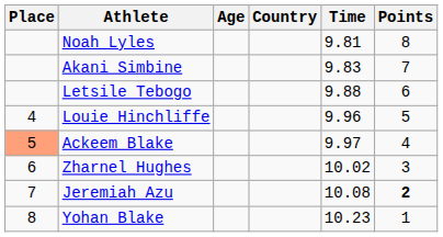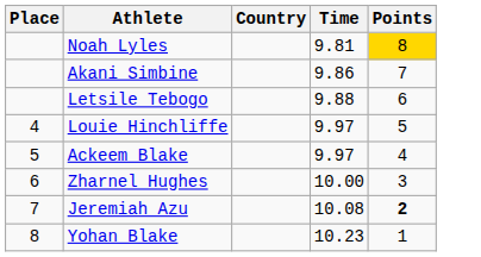 <table class="wikitable mw-datatable sortable">
 <tr>
 <th>Place</th>
 <th>Athlete</th>
-<th>Age</th>
 <th>Country</th>
 <th>Time</th>
 <th>Points</th>
 </tr>
 <tr>
 <td align=center></td>
 <td><a href='#'>Noah Lyles</a></td>
 <td></td>
-<td></td>
 <td>9.81</td>
-<td align=center>8</td>
+<td align=center style="background: gold;">8</td>
 </tr>
 <tr>
 <td align=center></td>
 <td><a href='#'>Akani Simbine</a></td>
 <td></td>
-<td></td>
-<td>9.83</td>
+<td>9.86</td>
 <td align=center>7</td>
 </tr>
 <tr>
 <td align=center></td>
 <td><a href='#'>Letsile Tebogo</a></td>
-<td></td>
 <td></td>
 <td>9.88</td>
 <td align=center>6</td>
 </tr>
 <tr>
 <td align=center>4</td>
 <td><a href='#'>Louie Hinchliffe</a></td>
 <td></td>
-<td></td>
-<td>9.96</td>
+<td>9.97</td>
 <td align=center>5</td>
 </tr>
 <tr>
-<td align=center style="background: lightsalmon;">5</td>
+<td align=center>5</td>
 <td><a href='#'>Ackeem Blake</a></td>
-<td></td>
 <td></td>
 <td>9.97</td>
 <td align=center>4</td>
 </tr>
 <tr>
 <td align=center>6</td>
 <td><a href='#'>Zharnel Hughes</a></td>
 <td></td>
-<td></td>
-<td>10.02</td>
+<td>10.00</td>
 <td align=center>3</td>
 </tr>
 <tr>
 <td align=center>7</td>
 <td><a href='#'>Jeremiah Azu</a></td>
-<td></td>
 <td></td>
 <td>10.08</td>
 <td align=center><strong>2</strong></td>
 </tr>
 <tr>
 <td align=center>8</td>
 <td><a href='#'>Yohan Blake</a></td>
 <td></td>
-<td></td>
 <td>10.23</td>
 <td align=center>1</td>
 </tr>
 </table>
